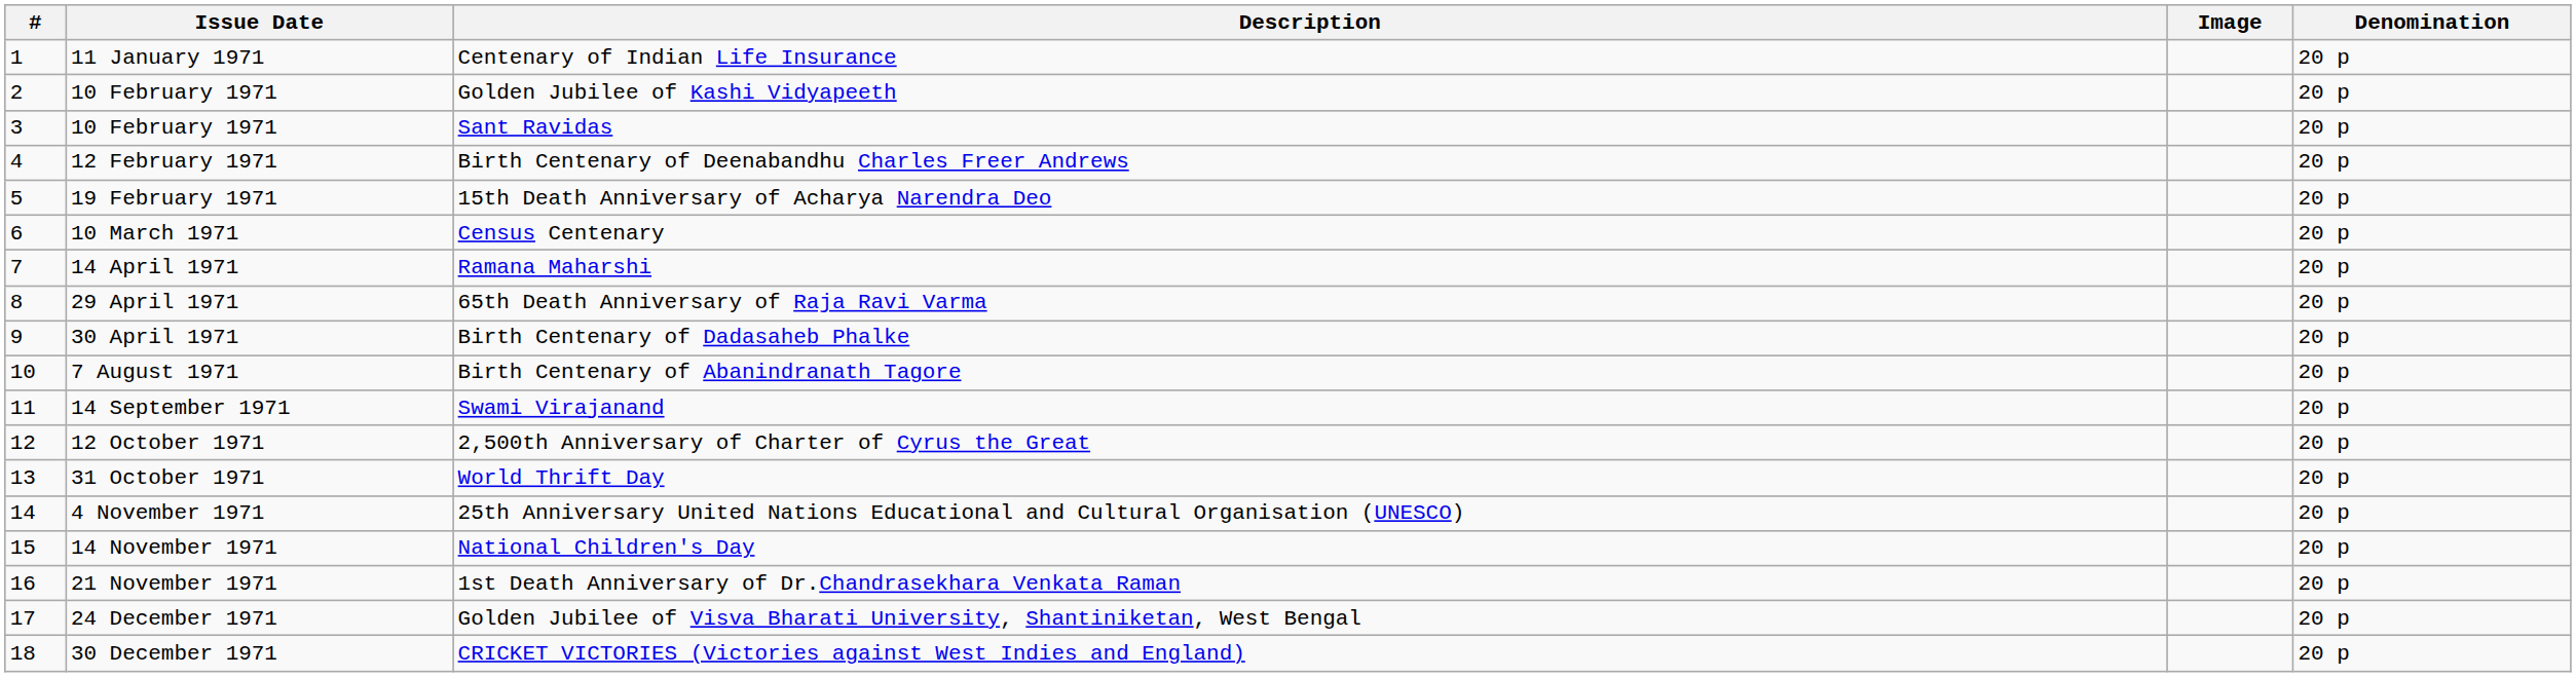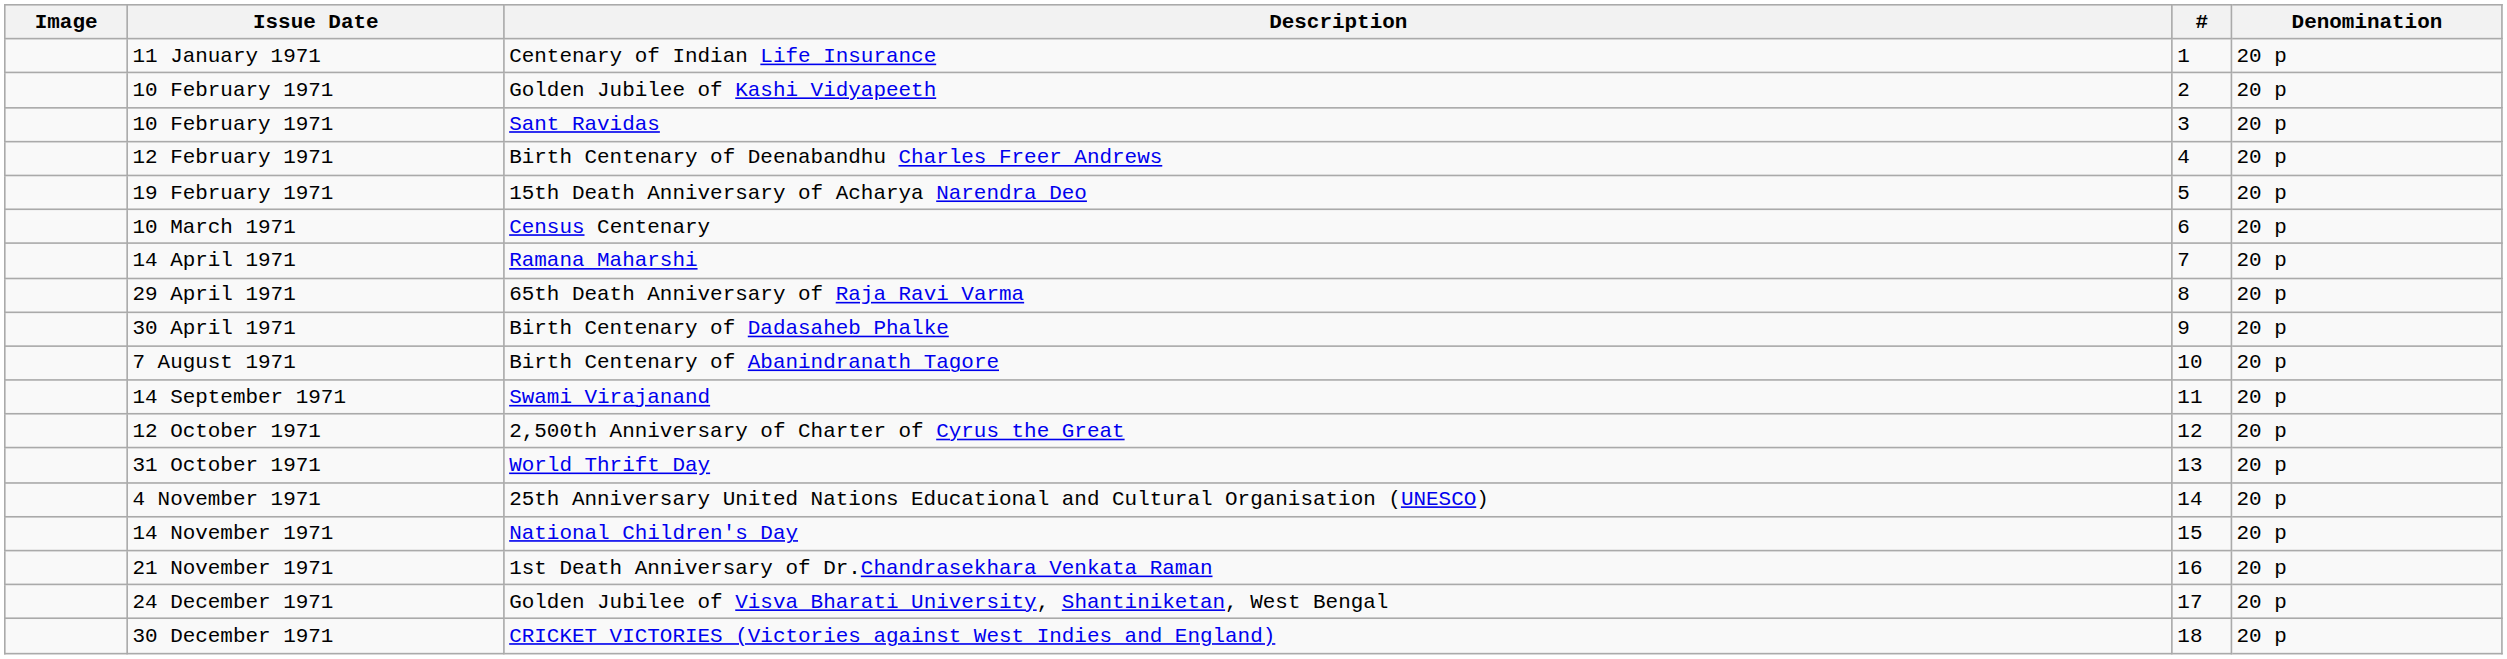 <table class = "wikitable"  style = "text-align:justify" width = "98%">
 <tr>
-<th>#</th>
+<th>Image</th>
 <th>Issue Date</th>
 <th>Description</th>
-<th>Image</th>
+<th>#</th>
 <th>Denomination</th>
 </tr>
 <tr>
-<td>1</td>
+<td></td>
 <td>11 January 1971</td>
 <td>Centenary of Indian <a href='#'>Life Insurance</a></td>
-<td></td>
+<td>1</td>
 <td>20 p</td>
 </tr>
 <tr>
-<td>2</td>
+<td></td>
 <td>10 February 1971</td>
 <td>Golden Jubilee of <a href='#'>Kashi Vidyapeeth</a></td>
-<td></td>
+<td>2</td>
 <td>20 p</td>
 </tr>
 <tr>
-<td>3</td>
+<td></td>
 <td>10 February 1971</td>
 <td><a href='#'>Sant Ravidas</a></td>
-<td></td>
+<td>3</td>
 <td>20 p</td>
 </tr>
 <tr>
-<td>4</td>
+<td></td>
 <td>12 February 1971</td>
 <td>Birth Centenary of Deenabandhu <a href='#'>Charles Freer Andrews</a></td>
-<td></td>
+<td>4</td>
 <td>20 p</td>
 </tr>
 <tr>
-<td>5</td>
+<td></td>
 <td>19 February 1971</td>
 <td>15th Death Anniversary of Acharya <a href='#'>Narendra Deo</a></td>
-<td></td>
+<td>5</td>
 <td>20 p</td>
 </tr>
 <tr>
-<td>6</td>
+<td></td>
 <td>10 March 1971</td>
 <td><a href='#'>Census</a> Centenary</td>
-<td></td>
+<td>6</td>
 <td>20 p</td>
 </tr>
 <tr>
-<td>7</td>
+<td></td>
 <td>14 April 1971</td>
 <td><a href='#'>Ramana Maharshi</a></td>
-<td></td>
+<td>7</td>
 <td>20 p</td>
 </tr>
 <tr>
-<td>8</td>
+<td></td>
 <td>29 April 1971</td>
 <td>65th Death Anniversary of <a href='#'>Raja Ravi Varma</a></td>
-<td></td>
+<td>8</td>
 <td>20 p</td>
 </tr>
 <tr>
-<td>9</td>
+<td></td>
 <td>30 April 1971</td>
 <td>Birth Centenary of <a href='#'>Dadasaheb Phalke</a></td>
-<td></td>
+<td>9</td>
 <td>20 p</td>
 </tr>
 <tr>
-<td>10</td>
+<td></td>
 <td>7 August 1971</td>
 <td>Birth Centenary of <a href='#'>Abanindranath Tagore</a></td>
-<td></td>
+<td>10</td>
 <td>20 p</td>
 </tr>
 <tr>
-<td>11</td>
+<td></td>
 <td>14 September 1971</td>
 <td><a href='#'>Swami Virajanand</a></td>
-<td></td>
+<td>11</td>
 <td>20 p</td>
 </tr>
 <tr>
-<td>12</td>
+<td></td>
 <td>12 October 1971</td>
 <td>2,500th Anniversary of Charter of <a href='#'>Cyrus the Great</a></td>
-<td></td>
+<td>12</td>
 <td>20 p</td>
 </tr>
 <tr>
-<td>13</td>
+<td></td>
 <td>31 October 1971</td>
 <td><a href='#'>World Thrift Day</a></td>
-<td></td>
+<td>13</td>
 <td>20 p</td>
 </tr>
 <tr>
-<td>14</td>
+<td></td>
 <td>4 November 1971</td>
 <td>25th Anniversary United Nations Educational and Cultural Organisation (<a href='#'>UNESCO</a>)</td>
-<td></td>
+<td>14</td>
 <td>20 p</td>
 </tr>
 <tr>
-<td>15</td>
+<td></td>
 <td>14 November 1971</td>
 <td><a href='#'>National Children's Day</a></td>
-<td></td>
+<td>15</td>
 <td>20 p</td>
 </tr>
 <tr>
-<td>16</td>
+<td></td>
 <td>21 November 1971</td>
 <td>1st Death Anniversary of Dr.<a href='#'>Chandrasekhara Venkata Raman</a></td>
-<td></td>
+<td>16</td>
 <td>20 p</td>
 </tr>
 <tr>
-<td>17</td>
+<td></td>
 <td>24 December 1971</td>
 <td>Golden Jubilee of <a href='#'>Visva Bharati University</a>, <a href='#'>Shantiniketan</a>, West Bengal</td>
-<td></td>
+<td>17</td>
 <td>20 p</td>
 </tr>
 <tr>
-<td>18</td>
+<td></td>
 <td>30 December 1971</td>
 <td><a href='#'>CRICKET VICTORIES (Victories against West Indies and England)</a></td>
-<td></td>
+<td>18</td>
 <td>20 p</td>
 </tr>
 </table>
